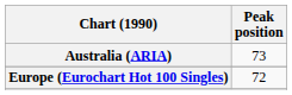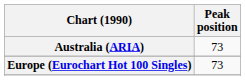 <table class="wikitable sortable plainrowheaders" style="text-align:center">
 <tr>
 <th scope="col">Chart (1990)</th>
 <th scope="col">Peak<br>position</th>
 </tr>
 <tr>
 <th scope="row">Australia (<a href='#'>ARIA</a>)</th>
 <td>73</td>
 </tr>
 <tr>
 </tr>
 <tr>
 <th scope="row">Europe (<a href='#'>Eurochart Hot 100 Singles</a>)</th>
-<td>72</td>
+<td>73</td>
 </tr>
 <tr>
 </tr>
 <tr>
 </tr>
 <tr>
 </tr>
 <tr>
 </tr>
 <tr>
 </tr>
 </table>
